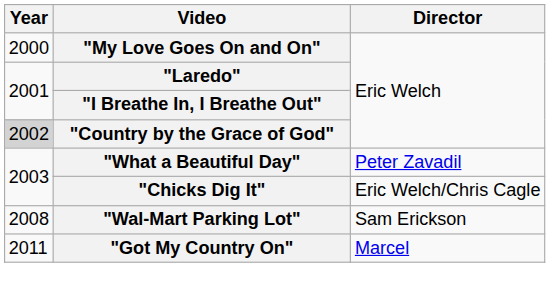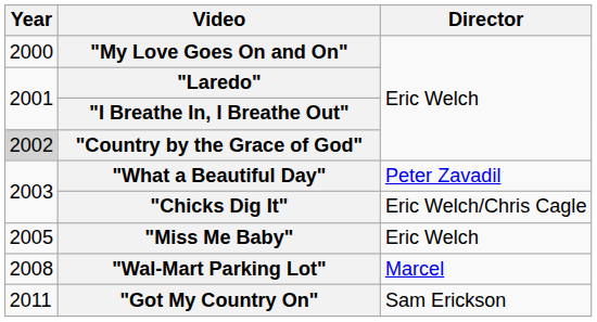 <table class="wikitable plainrowheaders">
 <tr>
 <th>Year</th>
 <th style="width:16em;">Video</th>
 <th>Director</th>
 </tr>
 <tr>
 <td>2000</td>
 <th scope="row">"My Love Goes On and On"</th>
 <td rowspan="4">Eric Welch</td>
 </tr>
 <tr>
 <td rowspan="2">2001</td>
 <th scope="row">"Laredo"</th>
 </tr>
 <tr>
 <th scope="row">"I Breathe In, I Breathe Out"</th>
 </tr>
 <tr>
 <td style="background: lightgrey;">2002</td>
 <th scope="row">"Country by the Grace of God"</th>
 </tr>
 <tr>
 <td rowspan="2">2003</td>
 <th scope="row">"What a Beautiful Day"</th>
 <td><a href='#'>Peter Zavadil</a></td>
 </tr>
 <tr>
 <th scope="row">"Chicks Dig It"</th>
 <td>Eric Welch/Chris Cagle</td>
 </tr>
 <tr>
+<td>2005</td>
+<th scope="row">"Miss Me Baby"</th>
+<td>Eric Welch</td>
+</tr>
+<tr>
 <td>2008</td>
 <th scope="row">"Wal-Mart Parking Lot"</th>
-<td>Sam Erickson</td>
+<td><a href='#'>Marcel</a></td>
 </tr>
 <tr>
 <td>2011</td>
 <th scope="row">"Got My Country On"</th>
-<td><a href='#'>Marcel</a></td>
+<td>Sam Erickson</td>
 </tr>
 </table>
